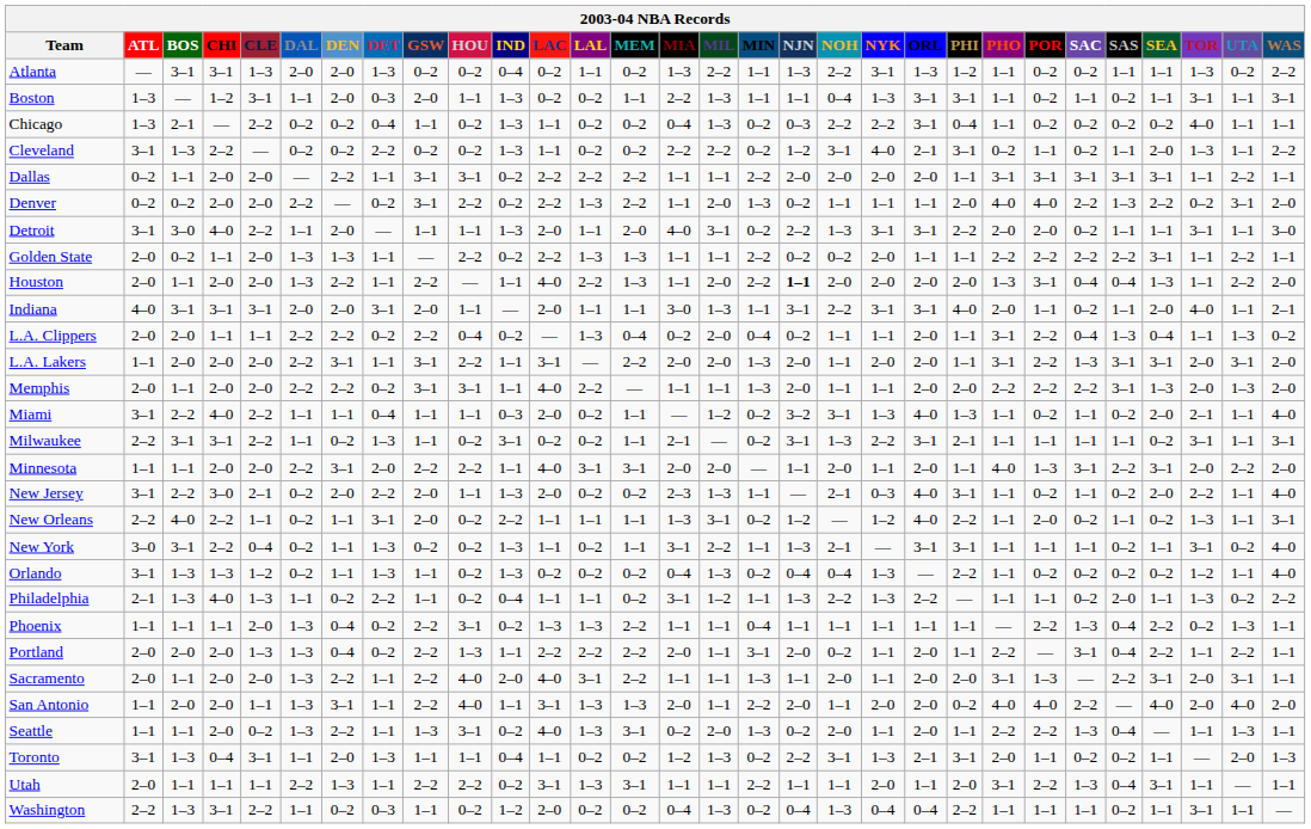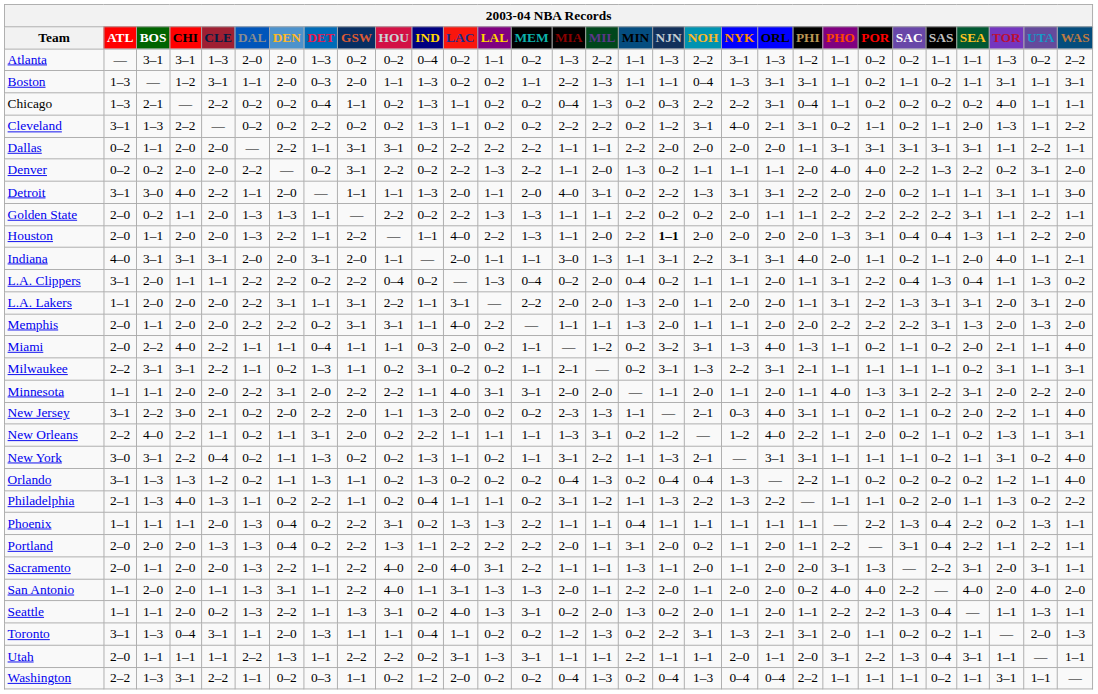 <table class="wikitable" style="font-size:90%; text-align:center;">
 <tr>
 <th colspan=30>2003-04 NBA Records</th>
 </tr>
 <tr>
 <th width=100>Team</th>
 <th style="background:#FF0000;color:#FFFFFF;width=35">ATL</th>
 <th style="background:#006400;color:#FFFFFF;width=35">BOS</th>
 <th style="background:#FF0000;color:#000000;width=35">CHI</th>
 <th style="background:#9F1F32;color:#001D43;width=35">CLE</th>
 <th style="background:#0055BA;color:#898D8F;width=35">DAL</th>
 <th style="background:#4C92CC;color:#FDB827;width=35">DEN</th>
 <th style="background:#006BB7;color:#ED164B;width=35">DET</th>
 <th style="background:#072E63;color:#DC5A34;width=35">GSW</th>
 <th style="background:#D31145;color:#CBD4D8;width=35">HOU</th>
 <th style="background:#000080;color:#FFD700;width=35">IND</th>
 <th style="background:#F9160D;color:#1A2E8B;width=35">LAC</th>
 <th style="background:#800080;color:#FFD700;width=35">LAL</th>
 <th style="background:#000000;color:#0CB2AC;width=35">MEM</th>
 <th style="background:#000000;color:#8B0000;width=35">MIA</th>
 <th style="background:#00471B;color:#5C378A;width=35">MIL</th>
 <th style="background:#044D80;color:#000000;width=35">MIN</th>
 <th style="background:#12305B;color:#C4CED4;width=35">NJN</th>
 <th style="background:#0093B1;color:#FDB827;width=35">NOH</th>
 <th style="background:#0000FF;color:#FF8C00;width=35">NYK</th>
 <th style="background:#0000FF;color:#000000;width=35">ORL</th>
 <th style="background:#000000;color:#BB9754;width=35">PHI</th>
 <th style="background:#800080;color:#FF4500;width=35">PHO</th>
 <th style="background:#000000;color:#FF0000;width=35">POR</th>
 <th style="background:#6846A8;color:#FFFFFF;width=35">SAC</th>
 <th style="background:#000000;color:#C0C0C0;width=35">SAS</th>
 <th style="background:#005831;color:#FFC322;width=35">SEA</th>
 <th style="background:#7436BF;color:#BE0F34;width=35">TOR</th>
 <th style="background:#644A9C;color:#149BC7;width=35">UTA</th>
 <th style="background:#044D7D;color:#BC7A44;width=35">WAS</th>
 </tr>
 <tr>
 <td style="text-align:left;"><a href='#'>Atlanta</a></td>
 <td>—</td>
 <td>3–1</td>
 <td>3–1</td>
 <td>1–3</td>
 <td>2–0</td>
 <td>2–0</td>
 <td>1–3</td>
 <td>0–2</td>
 <td>0–2</td>
 <td>0–4</td>
 <td>0–2</td>
 <td>1–1</td>
 <td>0–2</td>
 <td>1–3</td>
 <td>2–2</td>
 <td>1–1</td>
 <td>1–3</td>
 <td>2–2</td>
 <td>3–1</td>
 <td>1–3</td>
 <td>1–2</td>
 <td>1–1</td>
 <td>0–2</td>
 <td>0–2</td>
 <td>1–1</td>
 <td>1–1</td>
 <td>1–3</td>
 <td>0–2</td>
 <td>2–2</td>
 </tr>
 <tr>
 <td style="text-align:left;"><a href='#'>Boston</a></td>
 <td>1–3</td>
 <td>—</td>
 <td>1–2</td>
 <td>3–1</td>
 <td>1–1</td>
 <td>2–0</td>
 <td>0–3</td>
 <td>2–0</td>
 <td>1–1</td>
 <td>1–3</td>
 <td>0–2</td>
 <td>0–2</td>
 <td>1–1</td>
 <td>2–2</td>
 <td>1–3</td>
 <td>1–1</td>
 <td>1–1</td>
 <td>0–4</td>
 <td>1–3</td>
 <td>3–1</td>
 <td>3–1</td>
 <td>1–1</td>
 <td>0–2</td>
 <td>1–1</td>
 <td>0–2</td>
 <td>1–1</td>
 <td>3–1</td>
 <td>1–1</td>
 <td>3–1</td>
 </tr>
 <tr>
 <td style="text-align:left;">Chicago</td>
 <td>1–3</td>
 <td>2–1</td>
 <td>—</td>
 <td>2–2</td>
 <td>0–2</td>
 <td>0–2</td>
 <td>0–4</td>
 <td>1–1</td>
 <td>0–2</td>
 <td>1–3</td>
 <td>1–1</td>
 <td>0–2</td>
 <td>0–2</td>
 <td>0–4</td>
 <td>1–3</td>
 <td>0–2</td>
 <td>0–3</td>
 <td>2–2</td>
 <td>2–2</td>
 <td>3–1</td>
 <td>0–4</td>
 <td>1–1</td>
 <td>0–2</td>
 <td>0–2</td>
 <td>0–2</td>
 <td>0–2</td>
 <td>4–0</td>
 <td>1–1</td>
 <td>1–1</td>
 </tr>
 <tr>
 <td style="text-align:left;"><a href='#'>Cleveland</a></td>
 <td>3–1</td>
 <td>1–3</td>
 <td>2–2</td>
 <td>—</td>
 <td>0–2</td>
 <td>0–2</td>
 <td>2–2</td>
 <td>0–2</td>
 <td>0–2</td>
 <td>1–3</td>
 <td>1–1</td>
 <td>0–2</td>
 <td>0–2</td>
 <td>2–2</td>
 <td>2–2</td>
 <td>0–2</td>
 <td>1–2</td>
 <td>3–1</td>
 <td>4–0</td>
 <td>2–1</td>
 <td>3–1</td>
 <td>0–2</td>
 <td>1–1</td>
 <td>0–2</td>
 <td>1–1</td>
 <td>2–0</td>
 <td>1–3</td>
 <td>1–1</td>
 <td>2–2</td>
 </tr>
 <tr>
 <td style="text-align:left;"><a href='#'>Dallas</a></td>
 <td>0–2</td>
 <td>1–1</td>
 <td>2–0</td>
 <td>2–0</td>
 <td>—</td>
 <td>2–2</td>
 <td>1–1</td>
 <td>3–1</td>
 <td>3–1</td>
 <td>0–2</td>
 <td>2–2</td>
 <td>2–2</td>
 <td>2–2</td>
 <td>1–1</td>
 <td>1–1</td>
 <td>2–2</td>
 <td>2–0</td>
 <td>2–0</td>
 <td>2–0</td>
 <td>2–0</td>
 <td>1–1</td>
 <td>3–1</td>
 <td>3–1</td>
 <td>3–1</td>
 <td>3–1</td>
 <td>3–1</td>
 <td>1–1</td>
 <td>2–2</td>
 <td>1–1</td>
 </tr>
 <tr>
 <td style="text-align:left;"><a href='#'>Denver</a></td>
 <td>0–2</td>
 <td>0–2</td>
 <td>2–0</td>
 <td>2–0</td>
 <td>2–2</td>
 <td>—</td>
 <td>0–2</td>
 <td>3–1</td>
 <td>2–2</td>
 <td>0–2</td>
 <td>2–2</td>
 <td>1–3</td>
 <td>2–2</td>
 <td>1–1</td>
 <td>2–0</td>
 <td>1–3</td>
 <td>0–2</td>
 <td>1–1</td>
 <td>1–1</td>
 <td>1–1</td>
 <td>2–0</td>
 <td>4–0</td>
 <td>4–0</td>
 <td>2–2</td>
 <td>1–3</td>
 <td>2–2</td>
 <td>0–2</td>
 <td>3–1</td>
 <td>2–0</td>
 </tr>
 <tr>
 <td style="text-align:left;"><a href='#'>Detroit</a></td>
 <td>3–1</td>
 <td>3–0</td>
 <td>4–0</td>
 <td>2–2</td>
 <td>1–1</td>
 <td>2–0</td>
 <td>—</td>
 <td>1–1</td>
 <td>1–1</td>
 <td>1–3</td>
 <td>2–0</td>
 <td>1–1</td>
 <td>2–0</td>
 <td>4–0</td>
 <td>3–1</td>
 <td>0–2</td>
 <td>2–2</td>
 <td>1–3</td>
 <td>3–1</td>
 <td>3–1</td>
 <td>2–2</td>
 <td>2–0</td>
 <td>2–0</td>
 <td>0–2</td>
 <td>1–1</td>
 <td>1–1</td>
 <td>3–1</td>
 <td>1–1</td>
 <td>3–0</td>
 </tr>
 <tr>
 <td style="text-align:left;"><a href='#'>Golden State</a></td>
 <td>2–0</td>
 <td>0–2</td>
 <td>1–1</td>
 <td>2–0</td>
 <td>1–3</td>
 <td>1–3</td>
 <td>1–1</td>
 <td>—</td>
 <td>2–2</td>
 <td>0–2</td>
 <td>2–2</td>
 <td>1–3</td>
 <td>1–3</td>
 <td>1–1</td>
 <td>1–1</td>
 <td>2–2</td>
 <td>0–2</td>
 <td>0–2</td>
 <td>2–0</td>
 <td>1–1</td>
 <td>1–1</td>
 <td>2–2</td>
 <td>2–2</td>
 <td>2–2</td>
 <td>2–2</td>
 <td>3–1</td>
 <td>1–1</td>
 <td>2–2</td>
 <td>1–1</td>
 </tr>
 <tr>
 <td style="text-align:left;"><a href='#'>Houston</a></td>
 <td>2–0</td>
 <td>1–1</td>
 <td>2–0</td>
 <td>2–0</td>
 <td>1–3</td>
 <td>2–2</td>
 <td>1–1</td>
 <td>2–2</td>
 <td>—</td>
 <td>1–1</td>
 <td>4–0</td>
 <td>2–2</td>
 <td>1–3</td>
 <td>1–1</td>
 <td>2–0</td>
 <td>2–2</td>
 <td><strong>1–1</strong></td>
 <td>2–0</td>
 <td>2–0</td>
 <td>2–0</td>
 <td>2–0</td>
 <td>1–3</td>
 <td>3–1</td>
 <td>0–4</td>
 <td>0–4</td>
 <td>1–3</td>
 <td>1–1</td>
 <td>2–2</td>
 <td>2–0</td>
 </tr>
 <tr>
 <td style="text-align:left;"><a href='#'>Indiana</a></td>
 <td>4–0</td>
 <td>3–1</td>
 <td>3–1</td>
 <td>3–1</td>
 <td>2–0</td>
 <td>2–0</td>
 <td>3–1</td>
 <td>2–0</td>
 <td>1–1</td>
 <td>—</td>
 <td>2–0</td>
 <td>1–1</td>
 <td>1–1</td>
 <td>3–0</td>
 <td>1–3</td>
 <td>1–1</td>
 <td>3–1</td>
 <td>2–2</td>
 <td>3–1</td>
 <td>3–1</td>
 <td>4–0</td>
 <td>2–0</td>
 <td>1–1</td>
 <td>0–2</td>
 <td>1–1</td>
 <td>2–0</td>
 <td>4–0</td>
 <td>1–1</td>
 <td>2–1</td>
 </tr>
 <tr>
 <td style="text-align:left;"><a href='#'>L.A. Clippers</a></td>
-<td>2–0</td>
+<td>3–1</td>
 <td>2–0</td>
 <td>1–1</td>
 <td>1–1</td>
 <td>2–2</td>
 <td>2–2</td>
 <td>0–2</td>
 <td>2–2</td>
 <td>0–4</td>
 <td>0–2</td>
 <td>—</td>
 <td>1–3</td>
 <td>0–4</td>
 <td>0–2</td>
 <td>2–0</td>
 <td>0–4</td>
 <td>0–2</td>
 <td>1–1</td>
 <td>1–1</td>
 <td>2–0</td>
 <td>1–1</td>
 <td>3–1</td>
 <td>2–2</td>
 <td>0–4</td>
 <td>1–3</td>
 <td>0–4</td>
 <td>1–1</td>
 <td>1–3</td>
 <td>0–2</td>
 </tr>
 <tr>
 <td style="text-align:left;"><a href='#'>L.A. Lakers</a></td>
 <td>1–1</td>
 <td>2–0</td>
 <td>2–0</td>
 <td>2–0</td>
 <td>2–2</td>
 <td>3–1</td>
 <td>1–1</td>
 <td>3–1</td>
 <td>2–2</td>
 <td>1–1</td>
 <td>3–1</td>
 <td>—</td>
 <td>2–2</td>
 <td>2–0</td>
 <td>2–0</td>
 <td>1–3</td>
 <td>2–0</td>
 <td>1–1</td>
 <td>2–0</td>
 <td>2–0</td>
 <td>1–1</td>
 <td>3–1</td>
 <td>2–2</td>
 <td>1–3</td>
 <td>3–1</td>
 <td>3–1</td>
 <td>2–0</td>
 <td>3–1</td>
 <td>2–0</td>
 </tr>
 <tr>
 <td style="text-align:left;"><a href='#'>Memphis</a></td>
 <td>2–0</td>
 <td>1–1</td>
 <td>2–0</td>
 <td>2–0</td>
 <td>2–2</td>
 <td>2–2</td>
 <td>0–2</td>
 <td>3–1</td>
 <td>3–1</td>
 <td>1–1</td>
 <td>4–0</td>
 <td>2–2</td>
 <td>—</td>
 <td>1–1</td>
 <td>1–1</td>
 <td>1–3</td>
 <td>2–0</td>
 <td>1–1</td>
 <td>1–1</td>
 <td>2–0</td>
 <td>2–0</td>
 <td>2–2</td>
 <td>2–2</td>
 <td>2–2</td>
 <td>3–1</td>
 <td>1–3</td>
 <td>2–0</td>
 <td>1–3</td>
 <td>2–0</td>
 </tr>
 <tr>
 <td style="text-align:left;"><a href='#'>Miami</a></td>
-<td>3–1</td>
+<td>2–0</td>
 <td>2–2</td>
 <td>4–0</td>
 <td>2–2</td>
 <td>1–1</td>
 <td>1–1</td>
 <td>0–4</td>
 <td>1–1</td>
 <td>1–1</td>
 <td>0–3</td>
 <td>2–0</td>
 <td>0–2</td>
 <td>1–1</td>
 <td>—</td>
 <td>1–2</td>
 <td>0–2</td>
 <td>3–2</td>
 <td>3–1</td>
 <td>1–3</td>
 <td>4–0</td>
 <td>1–3</td>
 <td>1–1</td>
 <td>0–2</td>
 <td>1–1</td>
 <td>0–2</td>
 <td>2–0</td>
 <td>2–1</td>
 <td>1–1</td>
 <td>4–0</td>
 </tr>
 <tr>
 <td style="text-align:left;"><a href='#'>Milwaukee</a></td>
 <td>2–2</td>
 <td>3–1</td>
 <td>3–1</td>
 <td>2–2</td>
 <td>1–1</td>
 <td>0–2</td>
 <td>1–3</td>
 <td>1–1</td>
 <td>0–2</td>
 <td>3–1</td>
 <td>0–2</td>
 <td>0–2</td>
 <td>1–1</td>
 <td>2–1</td>
 <td>—</td>
 <td>0–2</td>
 <td>3–1</td>
 <td>1–3</td>
 <td>2–2</td>
 <td>3–1</td>
 <td>2–1</td>
 <td>1–1</td>
 <td>1–1</td>
 <td>1–1</td>
 <td>1–1</td>
 <td>0–2</td>
 <td>3–1</td>
 <td>1–1</td>
 <td>3–1</td>
 </tr>
 <tr>
 <td style="text-align:left;"><a href='#'>Minnesota</a></td>
 <td>1–1</td>
 <td>1–1</td>
 <td>2–0</td>
 <td>2–0</td>
 <td>2–2</td>
 <td>3–1</td>
 <td>2–0</td>
 <td>2–2</td>
 <td>2–2</td>
 <td>1–1</td>
 <td>4–0</td>
 <td>3–1</td>
 <td>3–1</td>
 <td>2–0</td>
 <td>2–0</td>
 <td>—</td>
 <td>1–1</td>
 <td>2–0</td>
 <td>1–1</td>
 <td>2–0</td>
 <td>1–1</td>
 <td>4–0</td>
 <td>1–3</td>
 <td>3–1</td>
 <td>2–2</td>
 <td>3–1</td>
 <td>2–0</td>
 <td>2–2</td>
 <td>2–0</td>
 </tr>
 <tr>
 <td style="text-align:left;"><a href='#'>New Jersey</a></td>
 <td>3–1</td>
 <td>2–2</td>
 <td>3–0</td>
 <td>2–1</td>
 <td>0–2</td>
 <td>2–0</td>
 <td>2–2</td>
 <td>2–0</td>
 <td>1–1</td>
 <td>1–3</td>
 <td>2–0</td>
 <td>0–2</td>
 <td>0–2</td>
 <td>2–3</td>
 <td>1–3</td>
 <td>1–1</td>
 <td>—</td>
 <td>2–1</td>
 <td>0–3</td>
 <td>4–0</td>
 <td>3–1</td>
 <td>1–1</td>
 <td>0–2</td>
 <td>1–1</td>
 <td>0–2</td>
 <td>2–0</td>
 <td>2–2</td>
 <td>1–1</td>
 <td>4–0</td>
 </tr>
 <tr>
 <td style="text-align:left;"><a href='#'>New Orleans</a></td>
 <td>2–2</td>
 <td>4–0</td>
 <td>2–2</td>
 <td>1–1</td>
 <td>0–2</td>
 <td>1–1</td>
 <td>3–1</td>
 <td>2–0</td>
 <td>0–2</td>
 <td>2–2</td>
 <td>1–1</td>
 <td>1–1</td>
 <td>1–1</td>
 <td>1–3</td>
 <td>3–1</td>
 <td>0–2</td>
 <td>1–2</td>
 <td>—</td>
 <td>1–2</td>
 <td>4–0</td>
 <td>2–2</td>
 <td>1–1</td>
 <td>2–0</td>
 <td>0–2</td>
 <td>1–1</td>
 <td>0–2</td>
 <td>1–3</td>
 <td>1–1</td>
 <td>3–1</td>
 </tr>
 <tr>
 <td style="text-align:left;"><a href='#'>New York</a></td>
 <td>3–0</td>
 <td>3–1</td>
 <td>2–2</td>
 <td>0–4</td>
 <td>0–2</td>
 <td>1–1</td>
 <td>1–3</td>
 <td>0–2</td>
 <td>0–2</td>
 <td>1–3</td>
 <td>1–1</td>
 <td>0–2</td>
 <td>1–1</td>
 <td>3–1</td>
 <td>2–2</td>
 <td>1–1</td>
 <td>1–3</td>
 <td>2–1</td>
 <td>—</td>
 <td>3–1</td>
 <td>3–1</td>
 <td>1–1</td>
 <td>1–1</td>
 <td>1–1</td>
 <td>0–2</td>
 <td>1–1</td>
 <td>3–1</td>
 <td>0–2</td>
 <td>4–0</td>
 </tr>
 <tr>
 <td style="text-align:left;"><a href='#'>Orlando</a></td>
 <td>3–1</td>
 <td>1–3</td>
 <td>1–3</td>
 <td>1–2</td>
 <td>0–2</td>
 <td>1–1</td>
 <td>1–3</td>
 <td>1–1</td>
 <td>0–2</td>
 <td>1–3</td>
 <td>0–2</td>
 <td>0–2</td>
 <td>0–2</td>
 <td>0–4</td>
 <td>1–3</td>
 <td>0–2</td>
 <td>0–4</td>
 <td>0–4</td>
 <td>1–3</td>
 <td>—</td>
 <td>2–2</td>
 <td>1–1</td>
 <td>0–2</td>
 <td>0–2</td>
 <td>0–2</td>
 <td>0–2</td>
 <td>1–2</td>
 <td>1–1</td>
 <td>4–0</td>
 </tr>
 <tr>
 <td style="text-align:left;"><a href='#'>Philadelphia</a></td>
 <td>2–1</td>
 <td>1–3</td>
 <td>4–0</td>
 <td>1–3</td>
 <td>1–1</td>
 <td>0–2</td>
 <td>2–2</td>
 <td>1–1</td>
 <td>0–2</td>
 <td>0–4</td>
 <td>1–1</td>
 <td>1–1</td>
 <td>0–2</td>
 <td>3–1</td>
 <td>1–2</td>
 <td>1–1</td>
 <td>1–3</td>
 <td>2–2</td>
 <td>1–3</td>
 <td>2–2</td>
 <td>—</td>
 <td>1–1</td>
 <td>1–1</td>
 <td>0–2</td>
 <td>2–0</td>
 <td>1–1</td>
 <td>1–3</td>
 <td>0–2</td>
 <td>2–2</td>
 </tr>
 <tr>
 <td style="text-align:left;"><a href='#'>Phoenix</a></td>
 <td>1–1</td>
 <td>1–1</td>
 <td>1–1</td>
 <td>2–0</td>
 <td>1–3</td>
 <td>0–4</td>
 <td>0–2</td>
 <td>2–2</td>
 <td>3–1</td>
 <td>0–2</td>
 <td>1–3</td>
 <td>1–3</td>
 <td>2–2</td>
 <td>1–1</td>
 <td>1–1</td>
 <td>0–4</td>
 <td>1–1</td>
 <td>1–1</td>
 <td>1–1</td>
 <td>1–1</td>
 <td>1–1</td>
 <td>—</td>
 <td>2–2</td>
 <td>1–3</td>
 <td>0–4</td>
 <td>2–2</td>
 <td>0–2</td>
 <td>1–3</td>
 <td>1–1</td>
 </tr>
 <tr>
 <td style="text-align:left;"><a href='#'>Portland</a></td>
 <td>2–0</td>
 <td>2–0</td>
 <td>2–0</td>
 <td>1–3</td>
 <td>1–3</td>
 <td>0–4</td>
 <td>0–2</td>
 <td>2–2</td>
 <td>1–3</td>
 <td>1–1</td>
 <td>2–2</td>
 <td>2–2</td>
 <td>2–2</td>
 <td>2–0</td>
 <td>1–1</td>
 <td>3–1</td>
 <td>2–0</td>
 <td>0–2</td>
 <td>1–1</td>
 <td>2–0</td>
 <td>1–1</td>
 <td>2–2</td>
 <td>—</td>
 <td>3–1</td>
 <td>0–4</td>
 <td>2–2</td>
 <td>1–1</td>
 <td>2–2</td>
 <td>1–1</td>
 </tr>
 <tr>
 <td style="text-align:left;"><a href='#'>Sacramento</a></td>
 <td>2–0</td>
 <td>1–1</td>
 <td>2–0</td>
 <td>2–0</td>
 <td>1–3</td>
 <td>2–2</td>
 <td>1–1</td>
 <td>2–2</td>
 <td>4–0</td>
 <td>2–0</td>
 <td>4–0</td>
 <td>3–1</td>
 <td>2–2</td>
 <td>1–1</td>
 <td>1–1</td>
 <td>1–3</td>
 <td>1–1</td>
 <td>2–0</td>
 <td>1–1</td>
 <td>2–0</td>
 <td>2–0</td>
 <td>3–1</td>
 <td>1–3</td>
 <td>—</td>
 <td>2–2</td>
 <td>3–1</td>
 <td>2–0</td>
 <td>3–1</td>
 <td>1–1</td>
 </tr>
 <tr>
 <td style="text-align:left;"><a href='#'>San Antonio</a></td>
 <td>1–1</td>
 <td>2–0</td>
 <td>2–0</td>
 <td>1–1</td>
 <td>1–3</td>
 <td>3–1</td>
 <td>1–1</td>
 <td>2–2</td>
 <td>4–0</td>
 <td>1–1</td>
 <td>3–1</td>
 <td>1–3</td>
 <td>1–3</td>
 <td>2–0</td>
 <td>1–1</td>
 <td>2–2</td>
 <td>2–0</td>
 <td>1–1</td>
 <td>2–0</td>
 <td>2–0</td>
 <td>0–2</td>
 <td>4–0</td>
 <td>4–0</td>
 <td>2–2</td>
 <td>—</td>
 <td>4–0</td>
 <td>2–0</td>
 <td>4–0</td>
 <td>2–0</td>
 </tr>
 <tr>
 <td style="text-align:left;"><a href='#'>Seattle</a></td>
 <td>1–1</td>
 <td>1–1</td>
 <td>2–0</td>
 <td>0–2</td>
 <td>1–3</td>
 <td>2–2</td>
 <td>1–1</td>
 <td>1–3</td>
 <td>3–1</td>
 <td>0–2</td>
 <td>4–0</td>
 <td>1–3</td>
 <td>3–1</td>
 <td>0–2</td>
 <td>2–0</td>
 <td>1–3</td>
 <td>0–2</td>
 <td>2–0</td>
 <td>1–1</td>
 <td>2–0</td>
 <td>1–1</td>
 <td>2–2</td>
 <td>2–2</td>
 <td>1–3</td>
 <td>0–4</td>
 <td>—</td>
 <td>1–1</td>
 <td>1–3</td>
 <td>1–1</td>
 </tr>
 <tr>
 <td style="text-align:left;"><a href='#'>Toronto</a></td>
 <td>3–1</td>
 <td>1–3</td>
 <td>0–4</td>
 <td>3–1</td>
 <td>1–1</td>
 <td>2–0</td>
 <td>1–3</td>
 <td>1–1</td>
 <td>1–1</td>
 <td>0–4</td>
 <td>1–1</td>
 <td>0–2</td>
 <td>0–2</td>
 <td>1–2</td>
 <td>1–3</td>
 <td>0–2</td>
 <td>2–2</td>
 <td>3–1</td>
 <td>1–3</td>
 <td>2–1</td>
 <td>3–1</td>
 <td>2–0</td>
 <td>1–1</td>
 <td>0–2</td>
 <td>0–2</td>
 <td>1–1</td>
 <td>—</td>
 <td>2–0</td>
 <td>1–3</td>
 </tr>
 <tr>
 <td style="text-align:left;"><a href='#'>Utah</a></td>
 <td>2–0</td>
 <td>1–1</td>
 <td>1–1</td>
 <td>1–1</td>
 <td>2–2</td>
 <td>1–3</td>
 <td>1–1</td>
 <td>2–2</td>
 <td>2–2</td>
 <td>0–2</td>
 <td>3–1</td>
 <td>1–3</td>
 <td>3–1</td>
 <td>1–1</td>
 <td>1–1</td>
 <td>2–2</td>
 <td>1–1</td>
 <td>1–1</td>
 <td>2–0</td>
 <td>1–1</td>
 <td>2–0</td>
 <td>3–1</td>
 <td>2–2</td>
 <td>1–3</td>
 <td>0–4</td>
 <td>3–1</td>
 <td>1–1</td>
 <td>—</td>
 <td>1–1</td>
 </tr>
 <tr>
 <td style="text-align:left;"><a href='#'>Washington</a></td>
 <td>2–2</td>
 <td>1–3</td>
 <td>3–1</td>
 <td>2–2</td>
 <td>1–1</td>
 <td>0–2</td>
 <td>0–3</td>
 <td>1–1</td>
 <td>0–2</td>
 <td>1–2</td>
 <td>2–0</td>
 <td>0–2</td>
 <td>0–2</td>
 <td>0–4</td>
 <td>1–3</td>
 <td>0–2</td>
 <td>0–4</td>
 <td>1–3</td>
 <td>0–4</td>
 <td>0–4</td>
 <td>2–2</td>
 <td>1–1</td>
 <td>1–1</td>
 <td>1–1</td>
 <td>0–2</td>
 <td>1–1</td>
 <td>3–1</td>
 <td>1–1</td>
 <td>—</td>
 </tr>
 </table>
